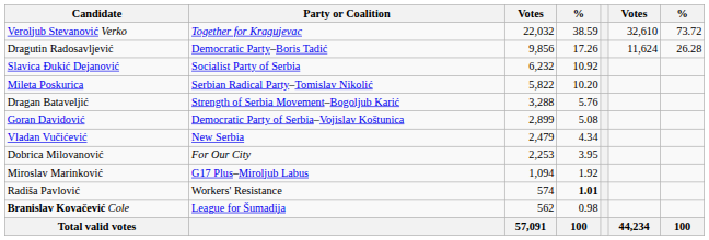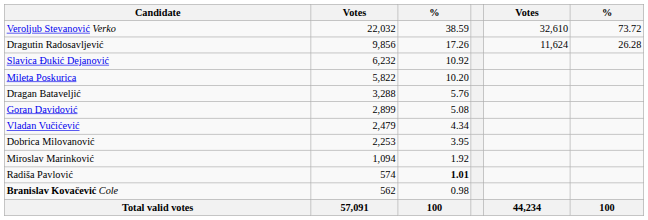 <table style="width:1000px;" class="wikitable">
 <tr>
 <th>Candidate</th>
-<th>Party or Coalition</th>
 <th>Votes</th>
 <th>%</th>
 <th></th>
 <th>Votes</th>
 <th>%</th>
 </tr>
 <tr>
 <td align="left"><a href='#'>Veroljub Stevanović</a> <em>Verko</em></td>
-<td align="left"><em><a href='#'>Together for Kragujevac</a></em></td>
 <td align="right">22,032</td>
 <td align="right">38.59</td>
 <th align="left"></th>
 <td align="right">32,610</td>
 <td align="right">73.72</td>
 </tr>
 <tr>
 <td align="left">Dragutin Radosavljević</td>
-<td align="left"><a href='#'>Democratic Party</a>–<a href='#'>Boris Tadić</a></td>
 <td align="right">9,856</td>
 <td align="right">17.26</td>
 <th align="left"></th>
 <td align="right">11,624</td>
 <td align="right">26.28</td>
 </tr>
 <tr>
 <td align="left"><a href='#'>Slavica Đukić Dejanović</a></td>
-<td align="left"><a href='#'>Socialist Party of Serbia</a></td>
 <td align="right">6,232</td>
 <td align="right">10.92</td>
 <th align="left"></th>
 <td align="right"></td>
 <td align="right"></td>
 </tr>
 <tr>
 <td align="left"><a href='#'>Mileta Poskurica</a></td>
-<td align="left"><a href='#'>Serbian Radical Party</a>–<a href='#'>Tomislav Nikolić</a></td>
 <td align="right">5,822</td>
 <td align="right">10.20</td>
 <th align="left"></th>
 <td align="right"></td>
 <td align="right"></td>
 </tr>
 <tr>
 <td align="left">Dragan Bataveljić</td>
-<td align="left"><a href='#'>Strength of Serbia Movement</a>–<a href='#'>Bogoljub Karić</a></td>
 <td align="right">3,288</td>
 <td align="right">5.76</td>
 <th align="left"></th>
 <td align="right"></td>
 <td align="right"></td>
 </tr>
 <tr>
 <td align="left"><a href='#'>Goran Davidović</a></td>
-<td align="left"><a href='#'>Democratic Party of Serbia</a>–<a href='#'>Vojislav Koštunica</a></td>
 <td align="right">2,899</td>
 <td align="right">5.08</td>
 <th align="left"></th>
 <td align="right"></td>
 <td align="right"></td>
 </tr>
 <tr>
 <td align="left"><a href='#'>Vladan Vučićević</a></td>
-<td align="left"><a href='#'>New Serbia</a></td>
 <td align="right">2,479</td>
 <td align="right">4.34</td>
 <th align="left"></th>
 <td align="right"></td>
 <td align="right"></td>
 </tr>
 <tr>
 <td align="left">Dobrica Milovanović</td>
-<td align="left"><em>For Our City</em></td>
 <td align="right">2,253</td>
 <td align="right">3.95</td>
 <th align="left"></th>
 <td align="right"></td>
 <td align="right"></td>
 </tr>
 <tr>
 <td align="left">Miroslav Marinković</td>
-<td align="left"><a href='#'>G17 Plus</a>–<a href='#'>Miroljub Labus</a></td>
 <td align="right">1,094</td>
 <td align="right">1.92</td>
 <th align="left"></th>
 <td align="right"></td>
 <td align="right"></td>
 </tr>
 <tr>
 <td align="left">Radiša Pavlović</td>
-<td align="left">Workers' Resistance</td>
 <td align="right">574</td>
 <td align="right"><strong>1.01</strong></td>
 <th align="left"></th>
 <td align="right"></td>
 <td align="right"></td>
 </tr>
 <tr>
 <td align="left"><strong>Branislav Kovačević</strong> <em>Cole</em></td>
-<td align="left"><a href='#'>League for Šumadija</a></td>
 <td align="right">562</td>
 <td align="right">0.98</td>
 <th align="left"></th>
 <td align="right"></td>
 <td align="right"></td>
 </tr>
 <tr>
 <th align="left">Total valid votes</th>
-<th align="left"></th>
 <th align="right">57,091</th>
 <th align="right">100</th>
 <th align="left"></th>
 <th align="right">44,234</th>
 <th align="right">100</th>
 </tr>
 </table>
